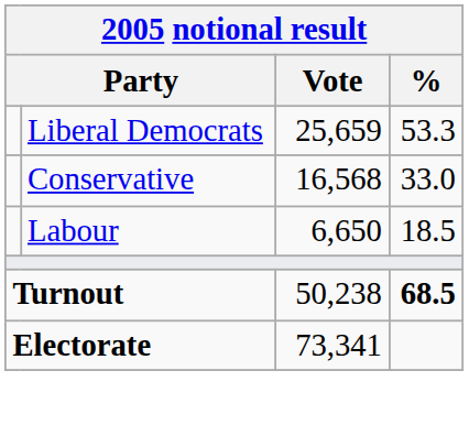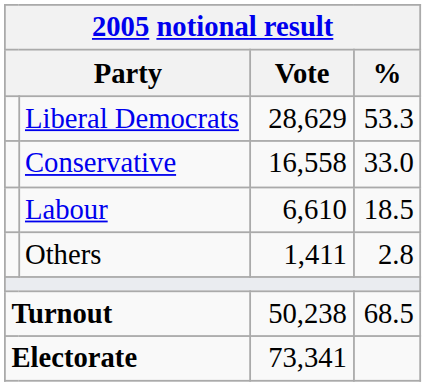 <table class="wikitable">
 <tr>
 <th colspan="4"><a href='#'>2005</a> <a href='#'>notional result</a></th>
 </tr>
 <tr>
 <th bgcolor="#DDDDFF" width="130px" colspan="2">Party</th>
 <th bgcolor="#DDDDFF" width="50px">Vote</th>
 <th bgcolor="#DDDDFF" width="30px">%</th>
 </tr>
 <tr>
 <td></td>
 <td><a href='#'>Liberal Democrats</a></td>
-<td align=right>25,659</td>
+<td align=right>28,629</td>
 <td align=right>53.3</td>
 </tr>
 <tr>
 <td></td>
 <td><a href='#'>Conservative</a></td>
-<td align=right>16,568</td>
+<td align=right>16,558</td>
 <td align=right>33.0</td>
 </tr>
 <tr>
 <td></td>
 <td><a href='#'>Labour</a></td>
-<td align=right>6,650</td>
+<td align=right>6,610</td>
 <td align=right>18.5</td>
+</tr>
+<tr>
+<td></td>
+<td>Others</td>
+<td align=right>1,411</td>
+<td align=right>2.8</td>
 </tr>
 <tr>
 <td colspan="4" bgcolor="#EAECF0"></td>
 </tr>
 <tr>
 <td colspan="2"><strong>Turnout</strong></td>
 <td align=right>50,238</td>
-<td align=right><strong>68.5</strong></td>
+<td align=right>68.5</td>
 </tr>
 <tr>
 <td colspan="2"><strong>Electorate</strong></td>
 <td align=right>73,341</td>
 </tr>
 </table>
